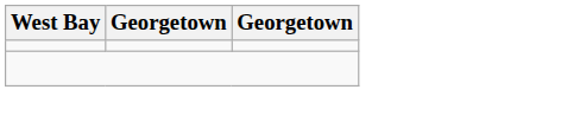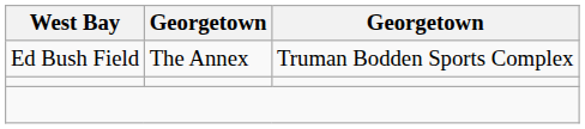 <table class="wikitable">
 <tr>
 <th>West Bay</th>
 <th>Georgetown</th>
 <th>Georgetown</th>
+</tr>
+<tr>
+<td>Ed Bush Field</td>
+<td>The Annex</td>
+<td>Truman Bodden Sports Complex</td>
 </tr>
 <tr>
 <td></td>
 <td></td>
 <td></td>
 </tr>
 <tr>
 <td colspan="3"><br></td>
 </tr>
 </table>
